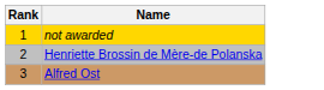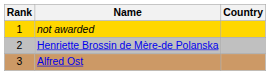 <table class="wikitable sortable" style="text-align:center">
 <tr>
 <th>Rank</th>
 <th>Name</th>
+<th>Country</th>
 </tr>
 <tr bgcolor=gold>
 <td>1</td>
 <td align="left"><em>not awarded</em></td>
+<td align="left"></td>
 </tr>
 <tr bgcolor=silver>
 <td>2</td>
 <td align="left"><a href='#'>Henriette Brossin de Mère-de Polanska</a></td>
+<td align="left"></td>
 </tr>
 <tr bgcolor=#CC9966>
 <td>3</td>
 <td align="left"><a href='#'>Alfred Ost</a></td>
+<td align="left"></td>
 </tr>
 </table>
